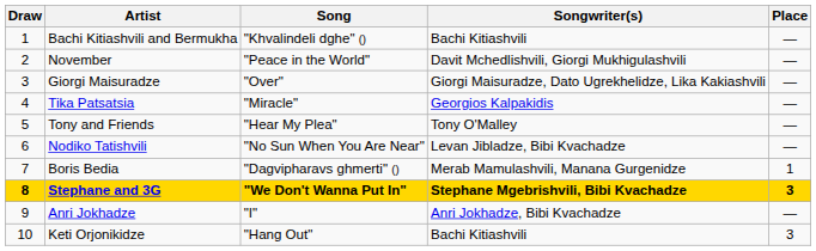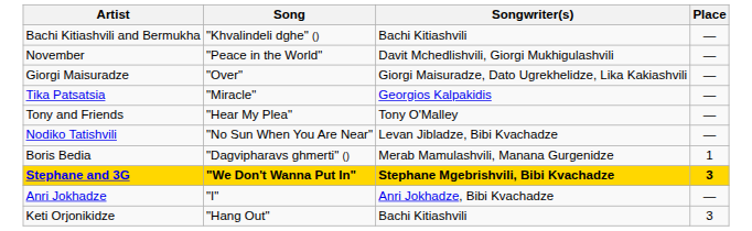 <table class="sortable wikitable" style="margin: 1em auto 1em auto; text-align:center">
 <tr>
-<th>Draw</th>
 <th>Artist</th>
 <th>Song</th>
 <th>Songwriter(s)</th>
 <th>Place</th>
 </tr>
 <tr>
-<td>1</td>
 <td align="left">Bachi Kitiashvili and Bermukha</td>
 <td align="left">"Khvalindeli dghe" <small>()</small></td>
 <td align="left">Bachi Kitiashvili</td>
 <td data-sort-value="4">—</td>
 </tr>
 <tr>
-<td>2</td>
 <td align="left">November</td>
 <td align="left">"Peace in the World"</td>
 <td align="left">Davit Mchedlishvili, Giorgi Mukhigulashvili</td>
 <td data-sort-value="4">—</td>
 </tr>
 <tr>
-<td>3</td>
 <td align="left">Giorgi Maisuradze</td>
 <td align="left">"Over"</td>
 <td align="left">Giorgi Maisuradze, Dato Ugrekhelidze, Lika Kakiashvili</td>
 <td data-sort-value="4">—</td>
 </tr>
 <tr>
-<td>4</td>
 <td align="left"><a href='#'>Tika Patsatsia</a></td>
 <td align="left">"Miracle"</td>
 <td align="left"><a href='#'>Georgios Kalpakidis</a></td>
 <td data-sort-value="4">—</td>
 </tr>
 <tr>
-<td>5</td>
 <td align="left">Tony and Friends</td>
 <td align="left">"Hear My Plea"</td>
 <td align="left">Tony O'Malley</td>
 <td data-sort-value="4">—</td>
 </tr>
 <tr>
-<td>6</td>
 <td align="left"><a href='#'>Nodiko Tatishvili</a></td>
 <td align="left">"No Sun When You Are Near"</td>
 <td align="left">Levan Jibladze, Bibi Kvachadze</td>
 <td data-sort-value="4">—</td>
 </tr>
 <tr>
-<td>7</td>
 <td align="left">Boris Bedia</td>
 <td align="left">"Dagvipharavs ghmerti" <small>()</small></td>
 <td align="left">Merab Mamulashvili, Manana Gurgenidze</td>
 <td>1</td>
 </tr>
 <tr style="font-weight:bold; background:gold;">
-<td>8</td>
 <td align="left"><a href='#'>Stephane and 3G</a></td>
 <td align="left">"We Don't Wanna Put In"</td>
 <td align="left">Stephane Mgebrishvili, Bibi Kvachadze</td>
 <td>3</td>
 </tr>
 <tr>
-<td>9</td>
 <td align="left"><a href='#'>Anri Jokhadze</a></td>
 <td align="left">"I"</td>
 <td align="left"><a href='#'>Anri Jokhadze</a>, Bibi Kvachadze</td>
 <td data-sort-value="4">—</td>
 </tr>
 <tr>
-<td>10</td>
 <td align="left">Keti Orjonikidze</td>
 <td align="left">"Hang Out"</td>
 <td align="left">Bachi Kitiashvili</td>
 <td>3</td>
 </tr>
 </table>
